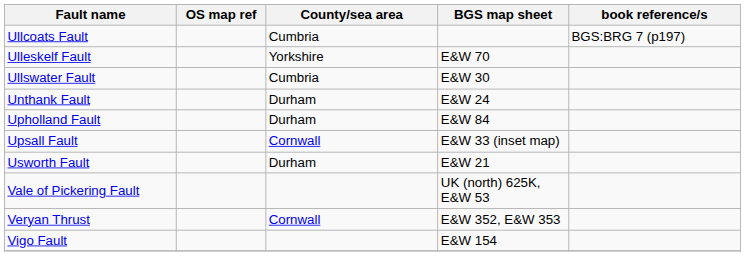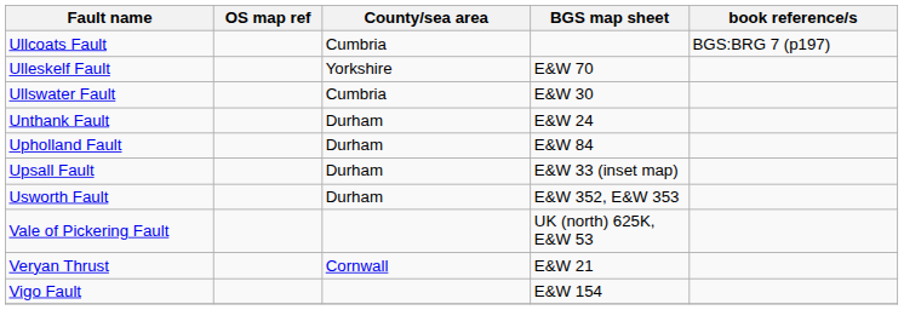 <table class="wikitable">
 <tr>
 <th width="200pt">Fault name</th>
 <th width="100pt">OS map ref</th>
 <th width="200pt">County/sea area</th>
 <th width="150pt">BGS map sheet</th>
 <th width="200pt">book reference/s</th>
 </tr>
 <tr>
 <td><a href='#'>Ullcoats Fault</a></td>
 <td></td>
 <td>Cumbria</td>
 <td></td>
 <td>BGS:BRG 7 (p197)</td>
 </tr>
 <tr>
 <td><a href='#'>Ulleskelf Fault</a></td>
 <td></td>
 <td>Yorkshire</td>
 <td>E&W 70</td>
 <td></td>
 </tr>
 <tr>
 <td><a href='#'>Ullswater Fault</a></td>
 <td></td>
 <td>Cumbria</td>
 <td>E&W 30</td>
 <td></td>
 </tr>
 <tr>
 <td><a href='#'>Unthank Fault</a></td>
 <td></td>
 <td>Durham</td>
 <td>E&W 24</td>
 <td></td>
 </tr>
 <tr>
 <td><a href='#'>Upholland Fault</a></td>
 <td></td>
 <td>Durham</td>
 <td>E&W 84</td>
 <td></td>
 </tr>
 <tr>
 <td><a href='#'>Upsall Fault</a></td>
 <td></td>
-<td><a href='#'>Cornwall</a></td>
+<td>Durham</td>
 <td>E&W 33 (inset map)</td>
 <td></td>
 </tr>
 <tr>
 <td><a href='#'>Usworth Fault</a></td>
 <td></td>
 <td>Durham</td>
-<td>E&W 21</td>
+<td>E&W 352, E&W 353</td>
 <td></td>
 </tr>
 <tr>
 <td><a href='#'>Vale of Pickering Fault</a></td>
 <td></td>
 <td></td>
 <td>UK (north) 625K, E&W 53</td>
 <td></td>
 </tr>
 <tr>
 <td><a href='#'>Veryan Thrust</a></td>
 <td></td>
 <td><a href='#'>Cornwall</a></td>
-<td>E&W 352, E&W 353</td>
+<td>E&W 21</td>
 <td></td>
 </tr>
 <tr>
 <td><a href='#'>Vigo Fault</a></td>
 <td></td>
 <td></td>
 <td>E&W 154</td>
 <td></td>
 </tr>
 <tr>
 </tr>
 </table>
